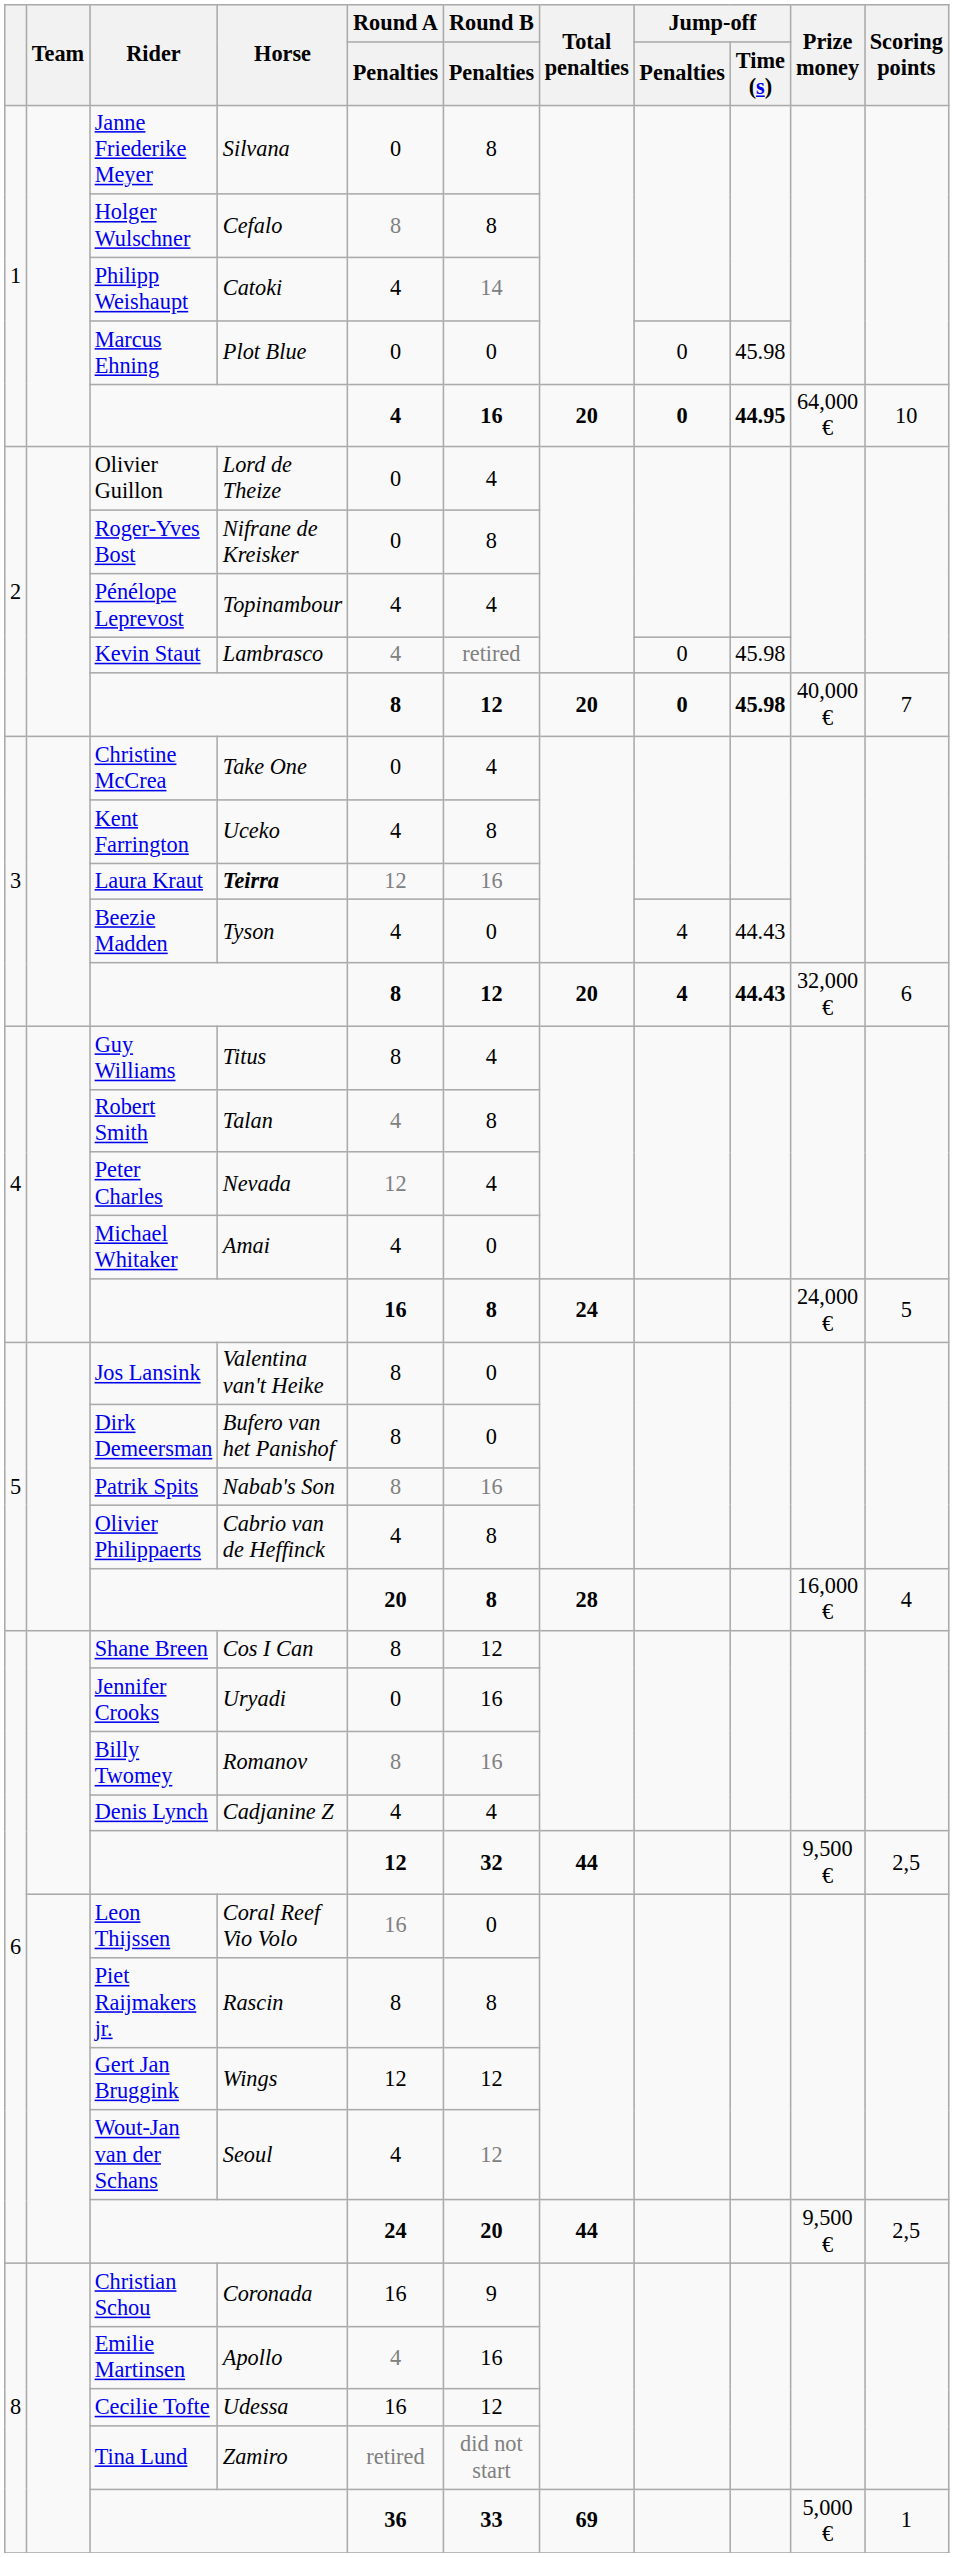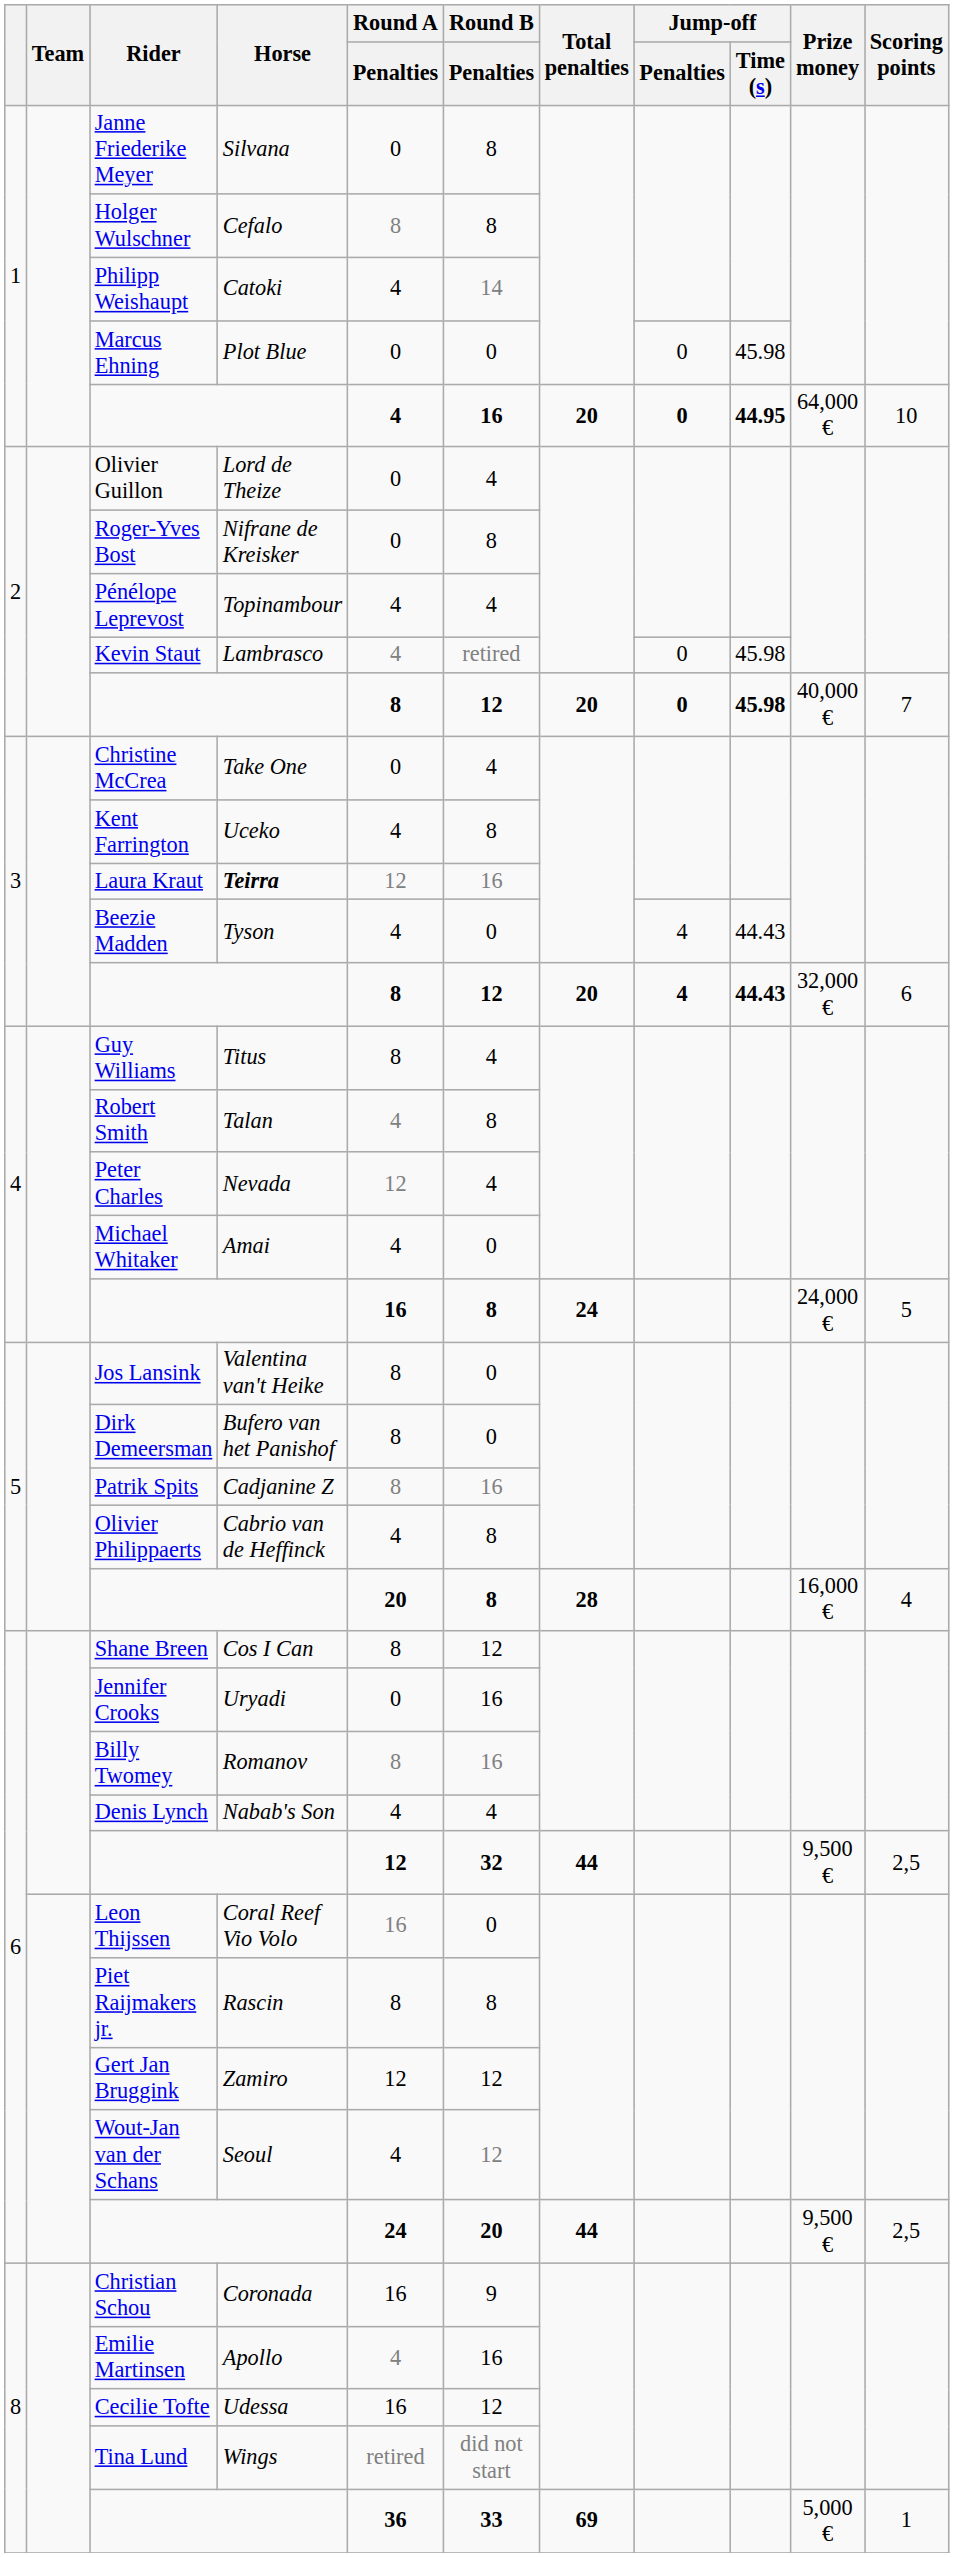 <table class="wikitable" style="font-size: 90%">
 <tr>
 <th rowspan=2 width=20></th>
 <th rowspan=2 width=125>Team</th>
 <th rowspan=2 width=180>Rider</th>
 <th rowspan=2 width=150>Horse</th>
 <th>Round A</th>
 <th>Round B</th>
 <th rowspan=2 width=75>Total penalties</th>
 <th colspan=2>Jump-off</th>
 <th rowspan=2 width=65>Prize<br>money</th>
 <th rowspan=2 width=60>Scoring<br>points</th>
 </tr>
 <tr>
 <th width=75>Penalties</th>
 <th width=75>Penalties</th>
 <th width=75>Penalties</th>
 <th width=75>Time<br>(<a href='#'>s</a>)</th>
 </tr>
 <tr>
 <td rowspan=5 align=center>1</td>
 <td rowspan=5></td>
 <td><a href='#'>Janne Friederike Meyer</a></td>
 <td><em>Silvana</em></td>
 <td align=center>0</td>
 <td align=center>8</td>
 <td rowspan=4></td>
 <td rowspan=3></td>
 <td rowspan=3></td>
 <td rowspan=4></td>
 <td rowspan=4></td>
 </tr>
 <tr>
 <td><a href='#'>Holger Wulschner</a></td>
 <td><em>Cefalo</em></td>
 <td align=center style=color:gray>8</td>
 <td align=center>8</td>
 </tr>
 <tr>
 <td><a href='#'>Philipp Weishaupt</a></td>
 <td><em>Catoki</em></td>
 <td align=center>4</td>
 <td align=center style=color:gray>14</td>
 </tr>
 <tr>
 <td><a href='#'>Marcus Ehning</a></td>
 <td><em>Plot Blue</em></td>
 <td align=center>0</td>
 <td align=center>0</td>
 <td align=center>0</td>
 <td align=center>45.98</td>
 </tr>
 <tr>
 <td colspan=2></td>
 <td align=center><strong>4</strong></td>
 <td align=center><strong>16</strong></td>
 <td align=center><strong>20</strong></td>
 <td align=center><strong>0</strong></td>
 <td align=center><strong>44.95</strong></td>
 <td align=center>64,000 €</td>
 <td align=center>10</td>
 </tr>
 <tr>
 <td rowspan=5 align=center>2</td>
 <td rowspan=5></td>
 <td>Olivier Guillon</td>
 <td><em>Lord de Theize</em></td>
 <td align=center>0</td>
 <td align=center>4</td>
 <td rowspan=4></td>
 <td rowspan=3></td>
 <td rowspan=3></td>
 <td rowspan=4></td>
 <td rowspan=4></td>
 </tr>
 <tr>
 <td><a href='#'>Roger-Yves Bost</a></td>
 <td><em>Nifrane de Kreisker</em></td>
 <td align=center>0</td>
 <td align=center>8</td>
 </tr>
 <tr>
 <td><a href='#'>Pénélope Leprevost</a></td>
 <td><em>Topinambour</em></td>
 <td align=center>4</td>
 <td align=center>4</td>
 </tr>
 <tr>
 <td><a href='#'>Kevin Staut</a></td>
 <td><em>Lambrasco</em></td>
 <td align=center style=color:gray>4</td>
 <td align=center style=color:gray>retired</td>
 <td align=center>0</td>
 <td align=center>45.98</td>
 </tr>
 <tr>
 <td colspan=2></td>
 <td align=center><strong>8</strong></td>
 <td align=center><strong>12</strong></td>
 <td align=center><strong>20</strong></td>
 <td align=center><strong>0</strong></td>
 <td align=center><strong>45.98</strong></td>
 <td align=center>40,000 €</td>
 <td align=center>7</td>
 </tr>
 <tr>
 <td rowspan=5 align=center>3</td>
 <td rowspan=5></td>
 <td><a href='#'>Christine McCrea</a></td>
 <td><em>Take One</em></td>
 <td align=center>0</td>
 <td align=center>4</td>
 <td rowspan=4></td>
 <td rowspan=3></td>
 <td rowspan=3></td>
 <td rowspan=4></td>
 <td rowspan=4></td>
 </tr>
 <tr>
 <td><a href='#'>Kent Farrington</a></td>
 <td><em>Uceko</em></td>
 <td align=center>4</td>
 <td align=center>8</td>
 </tr>
 <tr>
 <td><a href='#'>Laura Kraut</a></td>
 <td><strong><em>Teirra</em></strong></td>
 <td align=center style=color:gray>12</td>
 <td align=center style=color:gray>16</td>
 </tr>
 <tr>
 <td><a href='#'>Beezie Madden</a></td>
 <td><em>Tyson</em></td>
 <td align=center>4</td>
 <td align=center>0</td>
 <td align=center>4</td>
 <td align=center>44.43</td>
 </tr>
 <tr>
 <td colspan=2></td>
 <td align=center><strong>8</strong></td>
 <td align=center><strong>12</strong></td>
 <td align=center><strong>20</strong></td>
 <td align=center><strong>4</strong></td>
 <td align=center><strong>44.43</strong></td>
 <td align=center>32,000 €</td>
 <td align=center>6</td>
 </tr>
 <tr>
 <td rowspan=5 align=center>4</td>
 <td rowspan=5></td>
 <td><a href='#'>Guy Williams</a></td>
 <td><em>Titus</em></td>
 <td align=center>8</td>
 <td align=center>4</td>
 <td rowspan=4></td>
 <td rowspan=4></td>
 <td rowspan=4></td>
 <td rowspan=4></td>
 <td rowspan=4></td>
 </tr>
 <tr>
 <td><a href='#'>Robert Smith</a></td>
 <td><em>Talan</em></td>
 <td align=center style=color:gray>4</td>
 <td align=center>8</td>
 </tr>
 <tr>
 <td><a href='#'>Peter Charles</a></td>
 <td><em>Nevada</em></td>
 <td align=center style=color:gray>12</td>
 <td align=center>4</td>
 </tr>
 <tr>
 <td><a href='#'>Michael Whitaker</a></td>
 <td><em>Amai</em></td>
 <td align=center>4</td>
 <td align=center>0</td>
 </tr>
 <tr>
 <td colspan=2></td>
 <td align=center><strong>16</strong></td>
 <td align=center><strong>8</strong></td>
 <td align=center><strong>24</strong></td>
 <td></td>
 <td></td>
 <td align=center>24,000 €</td>
 <td align=center>5</td>
 </tr>
 <tr>
 <td rowspan=5 align=center>5</td>
 <td rowspan=5></td>
 <td><a href='#'>Jos Lansink</a></td>
 <td><em>Valentina van't Heike</em></td>
 <td align=center>8</td>
 <td align=center>0</td>
 <td rowspan=4></td>
 <td rowspan=4></td>
 <td rowspan=4></td>
 <td rowspan=4></td>
 <td rowspan=4></td>
 </tr>
 <tr>
 <td><a href='#'>Dirk Demeersman</a></td>
 <td><em>Bufero van het Panishof</em></td>
 <td align=center>8</td>
 <td align=center>0</td>
 </tr>
 <tr>
 <td><a href='#'>Patrik Spits</a></td>
-<td><em>Nabab's Son</em></td>
+<td><em>Cadjanine Z</em></td>
 <td align=center style=color:gray>8</td>
 <td align=center style=color:gray>16</td>
 </tr>
 <tr>
 <td><a href='#'>Olivier Philippaerts</a></td>
 <td><em>Cabrio van de Heffinck</em></td>
 <td align=center>4</td>
 <td align=center>8</td>
 </tr>
 <tr>
 <td colspan=2></td>
 <td align=center><strong>20</strong></td>
 <td align=center><strong>8</strong></td>
 <td align=center><strong>28</strong></td>
 <td></td>
 <td></td>
 <td align=center>16,000 €</td>
 <td align=center>4</td>
 </tr>
 <tr>
 <td rowspan=10 align=center>6</td>
 <td rowspan=5></td>
 <td><a href='#'>Shane Breen</a></td>
 <td><em>Cos I Can</em></td>
 <td align=center>8</td>
 <td align=center>12</td>
 <td rowspan=4></td>
 <td rowspan=4></td>
 <td rowspan=4></td>
 <td rowspan=4></td>
 <td rowspan=4></td>
 </tr>
 <tr>
 <td><a href='#'>Jennifer Crooks</a></td>
 <td><em>Uryadi</em></td>
 <td align=center>0</td>
 <td align=center>16</td>
 </tr>
 <tr>
 <td><a href='#'>Billy Twomey</a></td>
 <td><em>Romanov</em></td>
 <td align=center style=color:gray>8</td>
 <td align=center style=color:gray>16</td>
 </tr>
 <tr>
 <td><a href='#'>Denis Lynch</a></td>
-<td><em>Cadjanine Z</em></td>
+<td><em>Nabab's Son</em></td>
 <td align=center>4</td>
 <td align=center>4</td>
 </tr>
 <tr>
 <td colspan=2></td>
 <td align=center><strong>12</strong></td>
 <td align=center><strong>32</strong></td>
 <td align=center><strong>44</strong></td>
 <td></td>
 <td></td>
 <td align=center>9,500 €</td>
 <td align=center>2,5</td>
 </tr>
 <tr>
 <td rowspan=5></td>
 <td><a href='#'>Leon Thijssen</a></td>
 <td><em>Coral Reef Vio Volo</em></td>
 <td align=center style=color:gray>16</td>
 <td align=center>0</td>
 <td rowspan=4></td>
 <td rowspan=4></td>
 <td rowspan=4></td>
 <td rowspan=4></td>
 <td rowspan=4></td>
 </tr>
 <tr>
 <td><a href='#'>Piet Raijmakers jr.</a></td>
 <td><em>Rascin</em></td>
 <td align=center>8</td>
 <td align=center>8</td>
 </tr>
 <tr>
 <td><a href='#'>Gert Jan Bruggink</a></td>
-<td><em>Wings</em></td>
+<td><em>Zamiro</em></td>
 <td align=center>12</td>
 <td align=center>12</td>
 </tr>
 <tr>
 <td><a href='#'>Wout-Jan van der Schans</a></td>
 <td><em>Seoul</em></td>
 <td align=center>4</td>
 <td align=center style=color:gray>12</td>
 </tr>
 <tr>
 <td colspan=2></td>
 <td align=center><strong>24</strong></td>
 <td align=center><strong>20</strong></td>
 <td align=center><strong>44</strong></td>
 <td></td>
 <td></td>
 <td align=center>9,500 €</td>
 <td align=center>2,5</td>
 </tr>
 <tr>
 <td rowspan=5 align=center>8</td>
 <td rowspan=5></td>
 <td><a href='#'>Christian Schou</a></td>
 <td><em>Coronada</em></td>
 <td align=center>16</td>
 <td align=center>9</td>
 <td rowspan=4></td>
 <td rowspan=4></td>
 <td rowspan=4></td>
 <td rowspan=4></td>
 <td rowspan=4></td>
 </tr>
 <tr>
 <td><a href='#'>Emilie Martinsen</a></td>
 <td><em>Apollo</em></td>
 <td align=center style=color:gray>4</td>
 <td align=center>16</td>
 </tr>
 <tr>
 <td><a href='#'>Cecilie Tofte</a></td>
 <td><em>Udessa</em></td>
 <td align=center>16</td>
 <td align=center>12</td>
 </tr>
 <tr>
 <td><a href='#'>Tina Lund</a></td>
-<td><em>Zamiro</em></td>
+<td><em>Wings</em></td>
 <td align=center style=color:gray>retired</td>
 <td align=center style=color:gray>did not start</td>
 </tr>
 <tr>
 <td colspan=2></td>
 <td align=center><strong>36</strong></td>
 <td align=center><strong>33</strong></td>
 <td align=center><strong>69</strong></td>
 <td></td>
 <td></td>
 <td align=center>5,000 €</td>
 <td align=center>1</td>
 </tr>
 </table>
